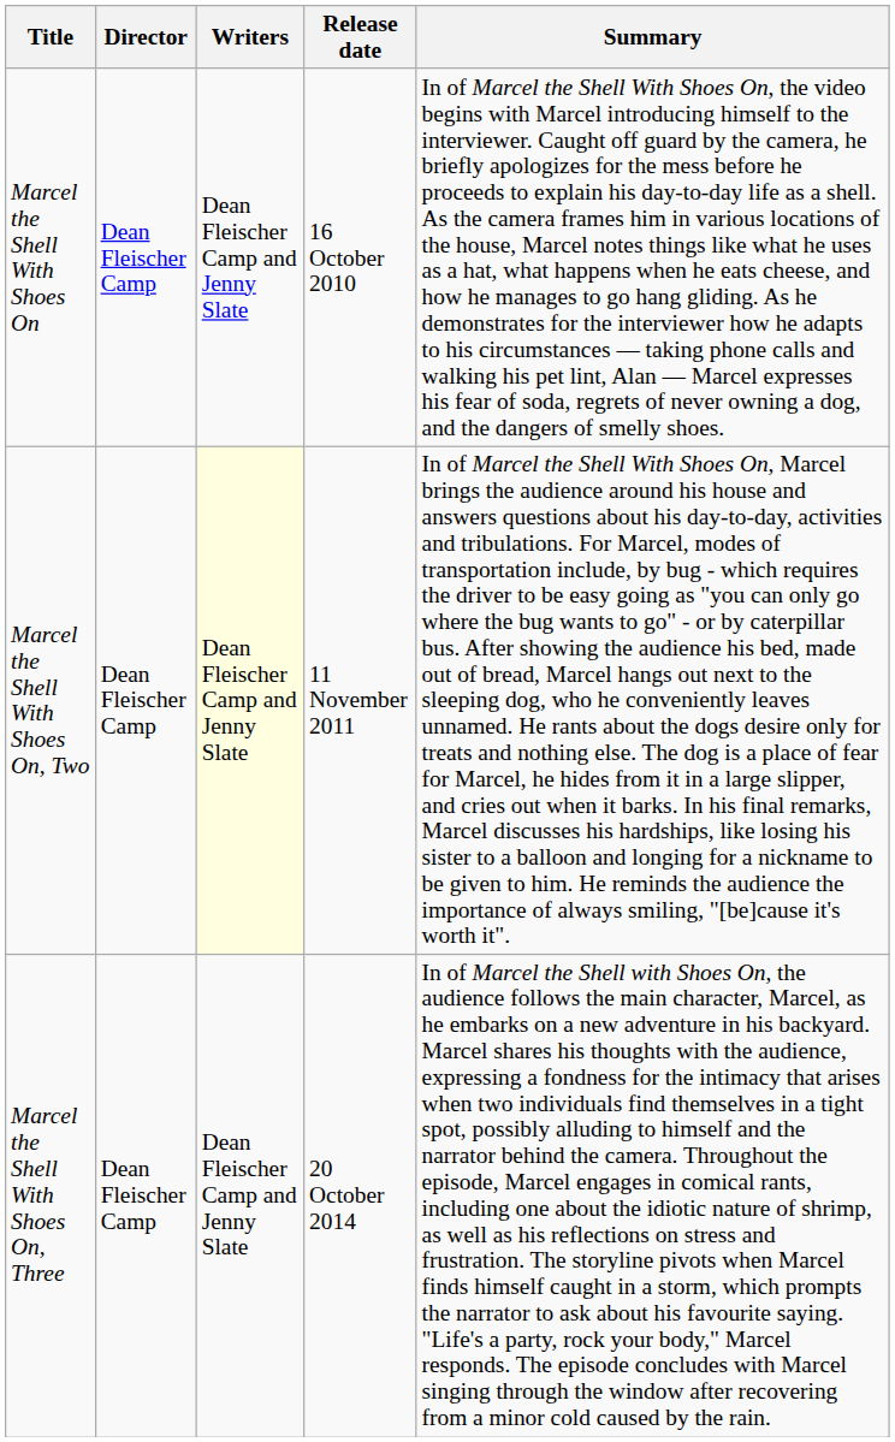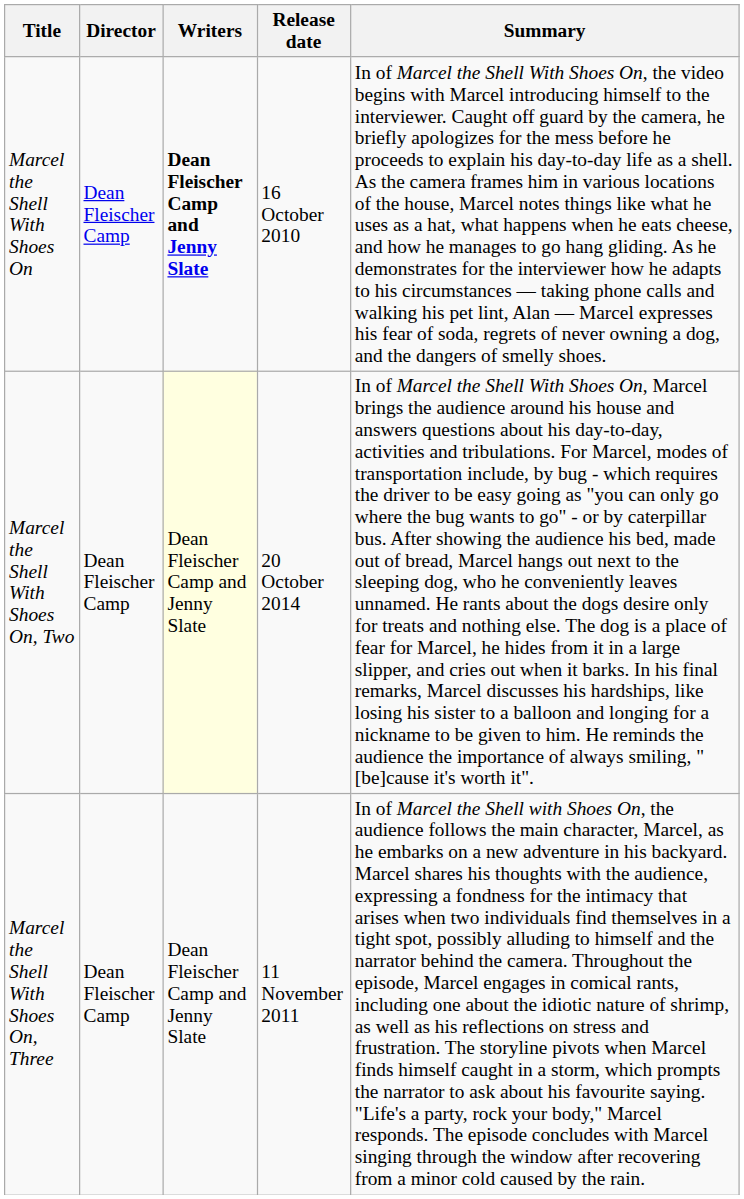 <table class="wikitable">
 <tr>
 <th>Title</th>
 <th>Director</th>
 <th>Writers</th>
 <th>Release date</th>
 <th>Summary</th>
 </tr>
 <tr>
 <td><em>Marcel the Shell With Shoes On</em></td>
 <td><a href='#'>Dean Fleischer Camp</a></td>
-<td>Dean Fleischer Camp and <a href='#'>Jenny Slate</a></td>
+<td><strong>Dean Fleischer Camp and <a href='#'>Jenny Slate</a></strong></td>
 <td>16 October 2010</td>
 <td>In  of <em>Marcel the Shell With Shoes On</em>, the video begins with Marcel introducing himself to the interviewer. Caught off guard by the camera, he briefly apologizes for the mess before he proceeds to explain his day-to-day life as a shell. As the camera frames him in various locations of the house, Marcel notes things like what he uses as a hat, what happens when he eats cheese, and how he manages to go hang gliding. As he demonstrates for the interviewer how he adapts to his circumstances — taking phone calls and walking his pet lint, Alan — Marcel expresses his fear of soda, regrets of never owning a dog, and the dangers of smelly shoes.</td>
 </tr>
 <tr>
 <td><em>Marcel the Shell With Shoes On, Two</em></td>
 <td>Dean Fleischer Camp</td>
 <td style="background: lightyellow;">Dean Fleischer Camp and Jenny Slate</td>
-<td>11 November 2011</td>
+<td>20 October 2014</td>
 <td>In  of <em>Marcel the Shell With Shoes On</em>, Marcel brings the audience around his house and answers questions about his day-to-day, activities and tribulations. For Marcel, modes of transportation include, by bug - which requires the driver to be easy going as "you can only go where the bug wants to go" - or by caterpillar bus. After showing the audience his bed, made out of bread, Marcel hangs out next to the sleeping dog, who he conveniently leaves unnamed. He rants about the dogs desire only for treats and nothing else. The dog is a place of fear for Marcel, he hides from it in a large slipper, and cries out when it barks. In his final remarks, Marcel discusses his hardships, like losing his sister to a balloon and longing for a nickname to be given to him. He reminds the audience the importance of always smiling, "[be]cause it's worth it".</td>
 </tr>
 <tr>
 <td><em>Marcel the Shell With Shoes On, Three</em></td>
 <td>Dean Fleischer Camp</td>
 <td>Dean Fleischer Camp and Jenny Slate</td>
-<td>20 October 2014</td>
+<td>11 November 2011</td>
 <td>In  of <em>Marcel the Shell with Shoes On</em>, the audience follows the main character, Marcel, as he embarks on a new adventure in his backyard. Marcel shares his thoughts with the audience, expressing a fondness for the intimacy that arises when two individuals find themselves in a tight spot, possibly alluding to himself and the narrator behind the camera. Throughout the episode, Marcel engages in comical rants, including one about the idiotic nature of shrimp, as well as his reflections on stress and frustration. The storyline pivots when Marcel finds himself caught in a storm, which prompts the narrator to ask about his favourite saying. "Life's a party, rock your body," Marcel responds. The episode concludes with Marcel singing through the window after recovering from a minor cold caused by the rain.</td>
 </tr>
 </table>
